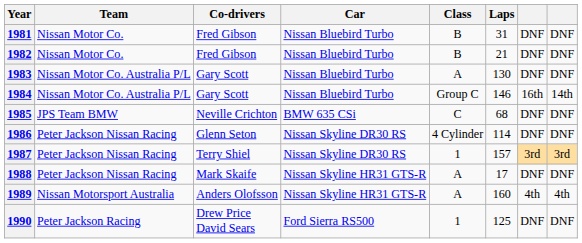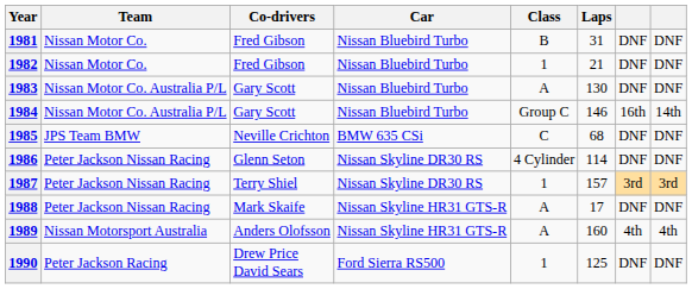 <table class="wikitable" style="text-align:center; font-size:90%">
 <tr>
 <th>Year</th>
 <th>Team</th>
 <th>Co-drivers</th>
 <th>Car</th>
 <th>Class</th>
 <th>Laps</th>
 <th></th>
 <th></th>
 </tr>
 <tr>
 <th><a href='#'>1981</a></th>
 <td align="left"> <a href='#'>Nissan Motor Co.</a></td>
 <td align="left"> <a href='#'>Fred Gibson</a></td>
 <td align="left"><a href='#'>Nissan Bluebird Turbo</a></td>
 <td>B</td>
 <td>31</td>
 <td>DNF</td>
 <td>DNF</td>
 </tr>
 <tr>
 <th><a href='#'>1982</a></th>
 <td align="left"> <a href='#'>Nissan Motor Co.</a></td>
 <td align="left"> <a href='#'>Fred Gibson</a></td>
 <td align="left"><a href='#'>Nissan Bluebird Turbo</a></td>
-<td>B</td>
+<td>1</td>
 <td>21</td>
 <td>DNF</td>
 <td>DNF</td>
 </tr>
 <tr>
 <th><a href='#'>1983</a></th>
 <td align="left"> <a href='#'>Nissan Motor Co. Australia P/L</a></td>
 <td align="left"> <a href='#'>Gary Scott</a></td>
 <td align="left"><a href='#'>Nissan Bluebird Turbo</a></td>
 <td>A</td>
 <td>130</td>
 <td>DNF</td>
 <td>DNF</td>
 </tr>
 <tr>
 <th><a href='#'>1984</a></th>
 <td align="left"> <a href='#'>Nissan Motor Co. Australia P/L</a></td>
 <td align="left"> <a href='#'>Gary Scott</a></td>
 <td align="left"><a href='#'>Nissan Bluebird Turbo</a></td>
 <td>Group C</td>
 <td>146</td>
 <td>16th</td>
 <td>14th</td>
 </tr>
 <tr>
 <th><a href='#'>1985</a></th>
 <td align="left"> <a href='#'>JPS Team BMW</a></td>
 <td align="left"> <a href='#'>Neville Crichton</a></td>
 <td align="left"><a href='#'>BMW 635 CSi</a></td>
 <td>C</td>
 <td>68</td>
 <td>DNF</td>
 <td>DNF</td>
 </tr>
 <tr>
 <th><a href='#'>1986</a></th>
 <td align="left"> <a href='#'>Peter Jackson Nissan Racing</a></td>
 <td align="left"> <a href='#'>Glenn Seton</a></td>
 <td align="left"><a href='#'>Nissan Skyline DR30 RS</a></td>
 <td>4 Cylinder</td>
 <td>114</td>
 <td>DNF</td>
 <td>DNF</td>
 </tr>
 <tr>
 <th><a href='#'>1987</a></th>
 <td align="left"> <a href='#'>Peter Jackson Nissan Racing</a></td>
 <td align="left"> <a href='#'>Terry Shiel</a></td>
 <td align="left"><a href='#'>Nissan Skyline DR30 RS</a></td>
 <td>1</td>
 <td>157</td>
 <td style="background:#ffdf9f;">3rd</td>
 <td style="background:#ffdf9f;">3rd</td>
 </tr>
 <tr>
 <th><a href='#'>1988</a></th>
 <td align="left"> <a href='#'>Peter Jackson Nissan Racing</a></td>
 <td align="left"> <a href='#'>Mark Skaife</a></td>
 <td align="left"><a href='#'>Nissan Skyline HR31 GTS-R</a></td>
 <td>A</td>
 <td>17</td>
 <td>DNF</td>
 <td>DNF</td>
 </tr>
 <tr>
 <th><a href='#'>1989</a></th>
 <td align="left"> <a href='#'>Nissan Motorsport Australia</a></td>
 <td align="left"> <a href='#'>Anders Olofsson</a></td>
 <td align="left"><a href='#'>Nissan Skyline HR31 GTS-R</a></td>
 <td>A</td>
 <td>160</td>
 <td>4th</td>
 <td>4th</td>
 </tr>
 <tr>
 <th><a href='#'>1990</a></th>
 <td align="left"> <a href='#'>Peter Jackson Racing</a></td>
 <td align="left"> <a href='#'>Drew Price</a><br> <a href='#'>David Sears</a></td>
 <td align="left"><a href='#'>Ford Sierra RS500</a></td>
 <td>1</td>
 <td>125</td>
 <td>DNF</td>
 <td>DNF</td>
 </tr>
 </table>
